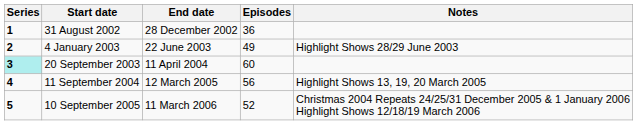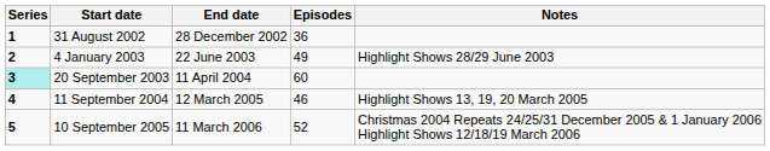 <table class="wikitable">
 <tr>
 <th>Series</th>
 <th>Start date</th>
 <th>End date</th>
 <th>Episodes</th>
 <th>Notes</th>
 </tr>
 <tr>
 <td><strong>1</strong></td>
 <td>31 August 2002</td>
 <td>28 December 2002</td>
 <td>36</td>
 <td></td>
 </tr>
 <tr>
 <td><strong>2</strong></td>
 <td>4 January 2003</td>
 <td>22 June 2003</td>
 <td>49</td>
 <td>Highlight Shows 28/29 June 2003</td>
 </tr>
 <tr>
 <td style="background: paleturquoise;"><strong>3</strong></td>
 <td>20 September 2003</td>
 <td>11 April 2004</td>
 <td>60</td>
 <td></td>
 </tr>
 <tr>
 <td><strong>4</strong></td>
 <td>11 September 2004</td>
 <td>12 March 2005</td>
-<td>56</td>
+<td>46</td>
 <td>Highlight Shows 13, 19, 20 March 2005</td>
 </tr>
 <tr>
 <td><strong>5</strong></td>
 <td>10 September 2005</td>
 <td>11 March 2006</td>
 <td>52</td>
 <td>Christmas 2004 Repeats 24/25/31 December 2005 & 1 January 2006<br>Highlight Shows 12/18/19 March 2006</td>
 </tr>
 </table>
